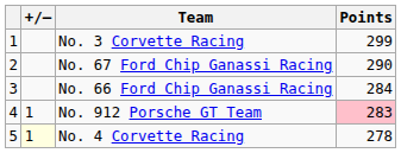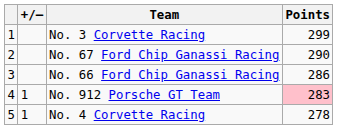 <table class="wikitable" style="font-size: 95%;">
 <tr>
 <th scope="col"></th>
 <th scope="col">+/–</th>
 <th scope="col">Team</th>
 <th scope="col">Points</th>
 </tr>
 <tr>
 <td align=center>1</td>
 <td align="left"></td>
 <td> No. 3 <a href='#'>Corvette Racing</a></td>
 <td align=right>299</td>
 </tr>
 <tr>
 <td align=center>2</td>
 <td align="left"></td>
 <td> No. 67 <a href='#'>Ford Chip Ganassi Racing</a></td>
 <td align=right>290</td>
 </tr>
 <tr>
 <td align=center>3</td>
 <td align="left"></td>
 <td> No. 66 <a href='#'>Ford Chip Ganassi Racing</a></td>
-<td align=right>284</td>
+<td align=right>286</td>
 </tr>
 <tr>
 <td align=center>4</td>
 <td align="left"> 1</td>
 <td> No. 912 <a href='#'>Porsche GT Team</a></td>
 <td align=right style="background: pink;">283</td>
 </tr>
 <tr>
 <td align=center>5</td>
-<td align="left" style="background: lightyellow;"> 1</td>
+<td align="left"> 1</td>
 <td> No. 4 <a href='#'>Corvette Racing</a></td>
 <td align=right>278</td>
 </tr>
 <tr>
 </tr>
 </table>
